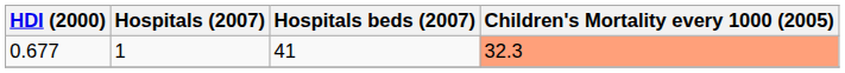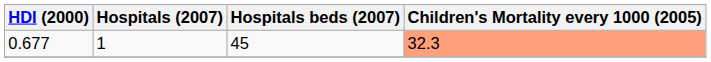 <table class="wikitable" border="1">
 <tr>
 <th><a href='#'>HDI</a> (2000)</th>
 <th>Hospitals (2007)</th>
 <th>Hospitals beds (2007)</th>
 <th>Children's Mortality every 1000 (2005)</th>
 </tr>
 <tr>
 <td>0.677</td>
 <td>1</td>
-<td>41</td>
+<td>45</td>
 <td style="background: lightsalmon;">32.3</td>
 </tr>
 <tr>
 </tr>
 </table>
